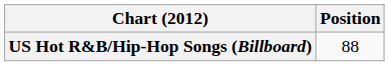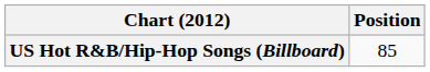 <table class="wikitable plainrowheaders">
 <tr>
 <th>Chart (2012)</th>
 <th>Position</th>
 </tr>
 <tr>
 <th scope="row">US Hot R&B/Hip-Hop Songs (<em>Billboard</em>)</th>
-<td align="center">88</td>
+<td align="center">85</td>
 </tr>
 </table>
